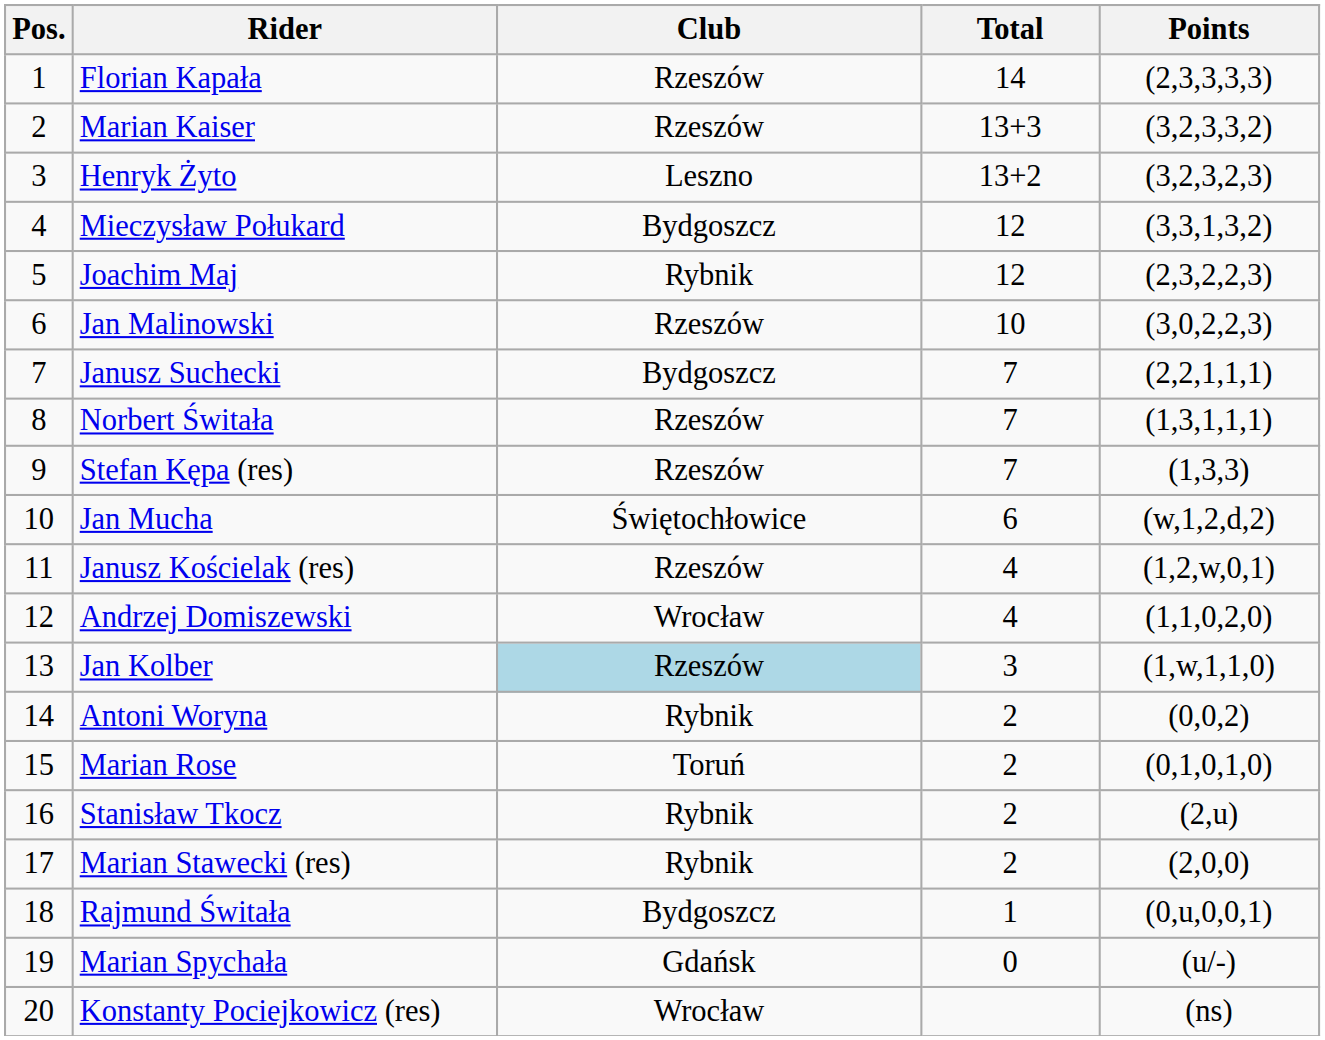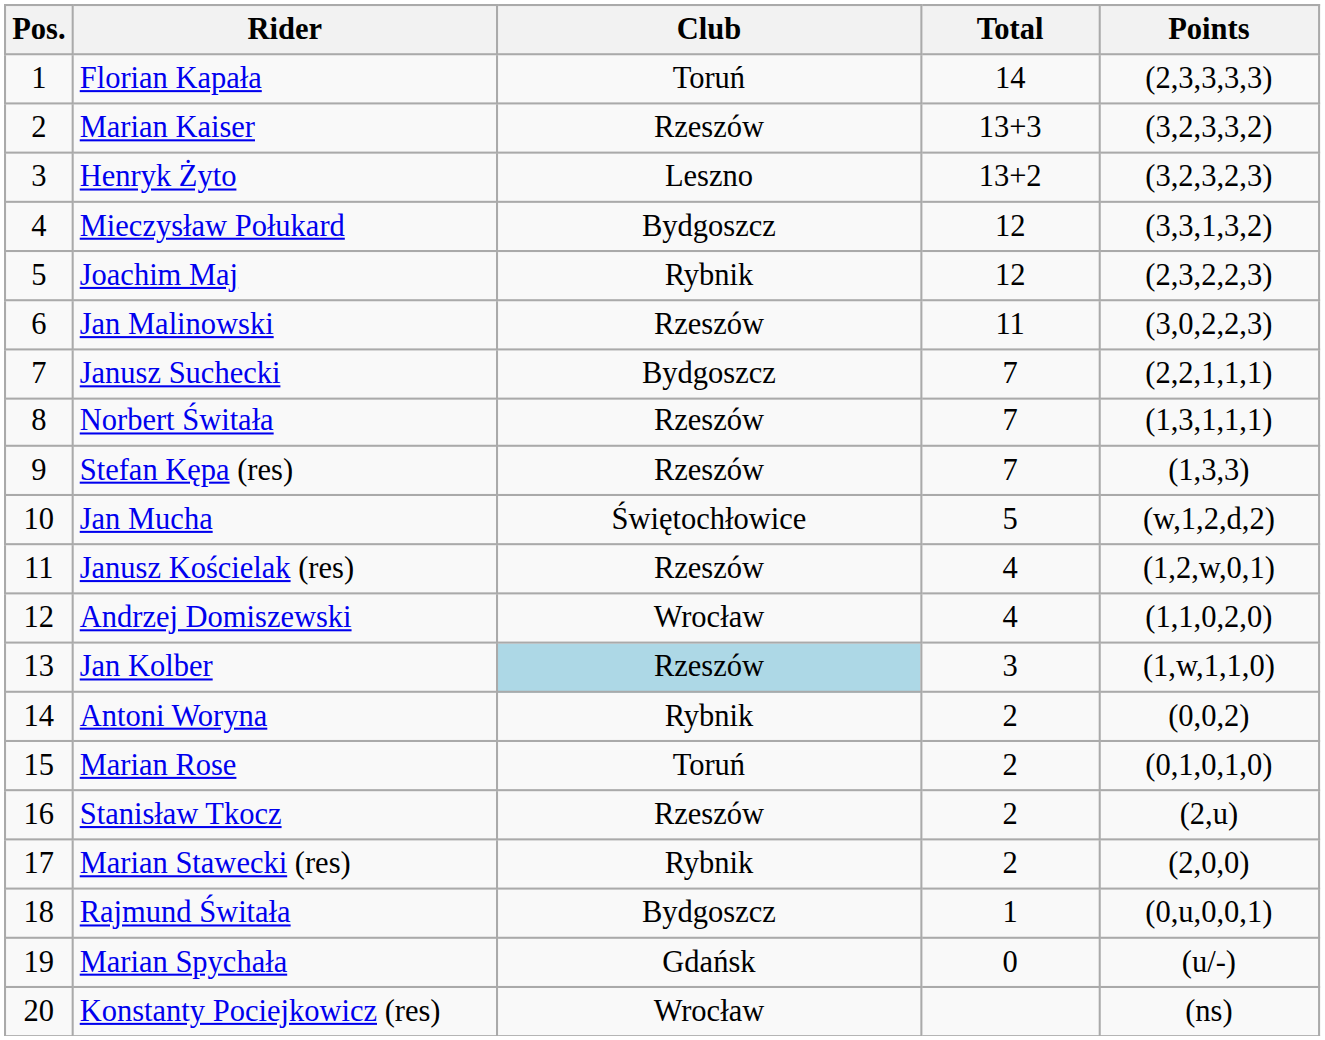 <table class=wikitable style="font-size:93%;">
 <tr>
 <th width=25px>Pos.</th>
 <th width=200px>Rider</th>
 <th width=200px>Club</th>
 <th width=80px>Total</th>
 <th width=100px>Points</th>
 </tr>
 <tr align=center>
 <td>1</td>
 <td align=left><a href='#'>Florian Kapała</a></td>
-<td>Rzeszów</td>
+<td>Toruń</td>
 <td>14</td>
 <td>(2,3,3,3,3)</td>
 </tr>
 <tr align=center>
 <td>2</td>
 <td align=left><a href='#'>Marian Kaiser</a></td>
 <td>Rzeszów</td>
 <td>13+3</td>
 <td>(3,2,3,3,2)</td>
 </tr>
 <tr align=center>
 <td>3</td>
 <td align=left><a href='#'>Henryk Żyto</a></td>
 <td>Leszno</td>
 <td>13+2</td>
 <td>(3,2,3,2,3)</td>
 </tr>
 <tr align=center>
 <td>4</td>
 <td align=left><a href='#'>Mieczysław Połukard</a></td>
 <td>Bydgoszcz</td>
 <td>12</td>
 <td>(3,3,1,3,2)</td>
 </tr>
 <tr align=center>
 <td>5</td>
 <td align=left><a href='#'>Joachim Maj</a></td>
 <td>Rybnik</td>
 <td>12</td>
 <td>(2,3,2,2,3)</td>
 </tr>
 <tr align=center>
 <td>6</td>
 <td align=left><a href='#'>Jan Malinowski</a></td>
 <td>Rzeszów</td>
-<td>10</td>
+<td>11</td>
 <td>(3,0,2,2,3)</td>
 </tr>
 <tr align=center>
 <td>7</td>
 <td align=left><a href='#'>Janusz Suchecki</a></td>
 <td>Bydgoszcz</td>
 <td>7</td>
 <td>(2,2,1,1,1)</td>
 </tr>
 <tr align=center>
 <td>8</td>
 <td align=left><a href='#'>Norbert Świtała</a></td>
 <td>Rzeszów</td>
 <td>7</td>
 <td>(1,3,1,1,1)</td>
 </tr>
 <tr align=center>
 <td>9</td>
 <td align=left><a href='#'>Stefan Kępa</a> (res)</td>
 <td>Rzeszów</td>
 <td>7</td>
 <td>(1,3,3)</td>
 </tr>
 <tr align=center>
 <td>10</td>
 <td align=left><a href='#'>Jan Mucha</a></td>
 <td>Świętochłowice</td>
-<td>6</td>
+<td>5</td>
 <td>(w,1,2,d,2)</td>
 </tr>
 <tr align=center>
 <td>11</td>
 <td align=left><a href='#'>Janusz Kościelak</a> (res)</td>
 <td>Rzeszów</td>
 <td>4</td>
 <td>(1,2,w,0,1)</td>
 </tr>
 <tr align=center>
 <td>12</td>
 <td align=left><a href='#'>Andrzej Domiszewski</a></td>
 <td>Wrocław</td>
 <td>4</td>
 <td>(1,1,0,2,0)</td>
 </tr>
 <tr align=center>
 <td>13</td>
 <td align=left><a href='#'>Jan Kolber</a></td>
 <td style="background: lightblue;">Rzeszów</td>
 <td>3</td>
 <td>(1,w,1,1,0)</td>
 </tr>
 <tr align=center>
 <td>14</td>
 <td align=left><a href='#'>Antoni Woryna</a></td>
 <td>Rybnik</td>
 <td>2</td>
 <td>(0,0,2)</td>
 </tr>
 <tr align=center>
 <td>15</td>
 <td align=left><a href='#'>Marian Rose</a></td>
 <td>Toruń</td>
 <td>2</td>
 <td>(0,1,0,1,0)</td>
 </tr>
 <tr align=center>
 <td>16</td>
 <td align=left><a href='#'>Stanisław Tkocz</a></td>
-<td>Rybnik</td>
+<td>Rzeszów</td>
 <td>2</td>
 <td>(2,u)</td>
 </tr>
 <tr align=center>
 <td>17</td>
 <td align=left><a href='#'>Marian Stawecki</a> (res)</td>
 <td>Rybnik</td>
 <td>2</td>
 <td>(2,0,0)</td>
 </tr>
 <tr align=center>
 <td>18</td>
 <td align=left><a href='#'>Rajmund Świtała</a></td>
 <td>Bydgoszcz</td>
 <td>1</td>
 <td>(0,u,0,0,1)</td>
 </tr>
 <tr align=center>
 <td>19</td>
 <td align=left><a href='#'>Marian Spychała</a></td>
 <td>Gdańsk</td>
 <td>0</td>
 <td>(u/-)</td>
 </tr>
 <tr align=center>
 <td>20</td>
 <td align=left><a href='#'>Konstanty Pociejkowicz</a> (res)</td>
 <td>Wrocław</td>
 <td></td>
 <td>(ns)</td>
 </tr>
 </table>
